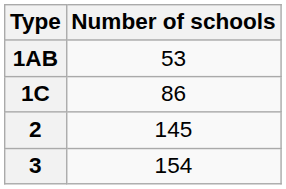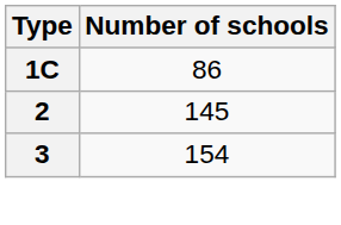 <table class="wikitable" style="text-align: center;">
 <tr>
 <th>Type</th>
 <th>Number of schools</th>
-</tr>
-<tr>
-<th>1AB</th>
-<td>53</td>
 </tr>
 <tr>
 <th>1C</th>
 <td>86</td>
 </tr>
 <tr>
 <th>2</th>
 <td>145</td>
 </tr>
 <tr>
 <th>3</th>
 <td>154</td>
 </tr>
 </table>
